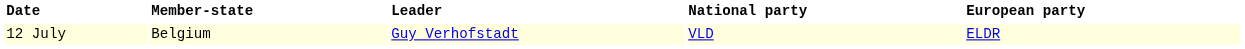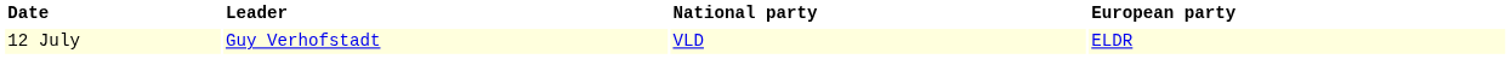 <table border=0 cellpadding=2 cellspacing=2 width=90%>
 <tr ----bgcolor=lightgrey>
 <td><strong>Date</strong></td>
-<td><strong>Member-state</strong></td>
 <td><strong>Leader</strong></td>
 <td><strong>National party</strong></td>
 <td><strong>European party</strong></td>
 </tr>
 <tr ---- bgcolor=#FFFFDD>
 <td>12 July</td>
-<td>Belgium</td>
 <td><a href='#'>Guy Verhofstadt</a></td>
 <td><a href='#'>VLD</a></td>
 <td><a href='#'>ELDR</a></td>
 </tr>
 </table>
